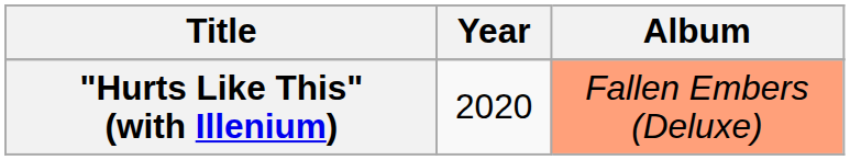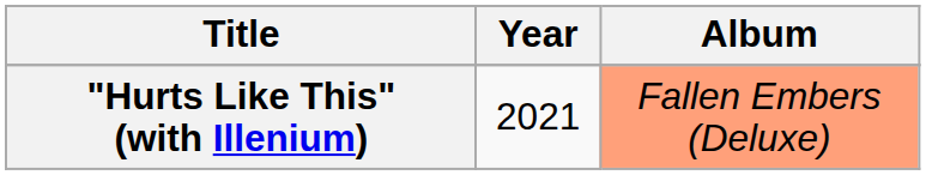 <table class="wikitable plainrowheaders" style="text-align:center;" border="1">
 <tr>
 <th scope="col" rowspan="1" style="width:12em;">Title</th>
 <th scope="col" rowspan="1" style="width:2.8em;">Year</th>
 <th scope="col" rowspan="1" style="width:8em;">Album</th>
 </tr>
 <tr>
 </tr>
 <tr>
 <th scope="row">"Hurts Like This"<br><span>(with <a href='#'>Illenium</a>)</span></th>
-<td>2020</td>
+<td>2021</td>
 <td style="background: lightsalmon;"><em>Fallen Embers (Deluxe)</em></td>
 </tr>
 </table>
